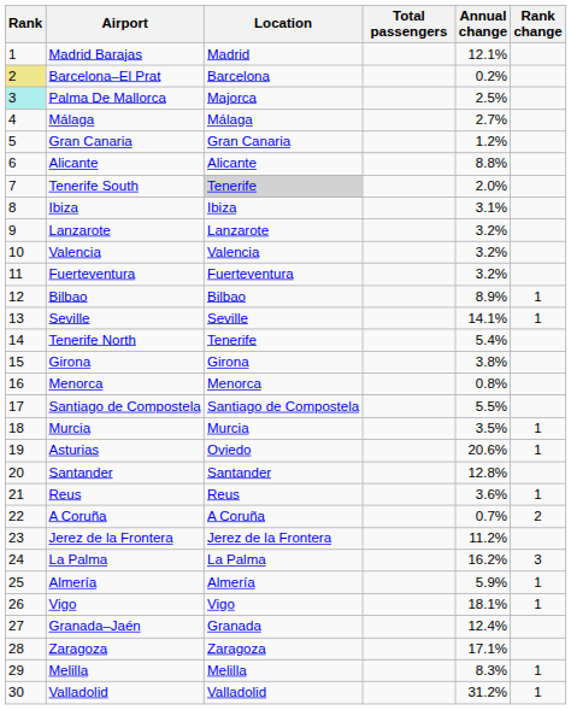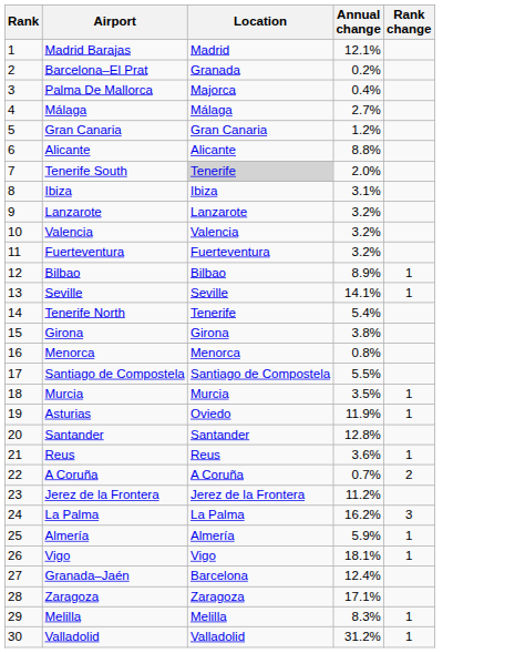 <table class="wikitable">
 <tr>
 <th>Rank</th>
 <th>Airport</th>
 <th>Location</th>
-<th style="width:100px">Total<br>passengers</th>
 <th>Annual<br>change</th>
 <th>Rank<br>change</th>
 </tr>
 <tr>
 <td>1</td>
 <td><a href='#'>Madrid Barajas</a></td>
 <td><a href='#'>Madrid</a></td>
-<td align="right"></td>
 <td align="right">12.1%</td>
 <td align="center"></td>
 </tr>
 <tr>
-<td style="background: khaki;">2</td>
+<td>2</td>
 <td><a href='#'>Barcelona–El Prat</a></td>
-<td><a href='#'>Barcelona</a></td>
-<td align="right"></td>
+<td><a href='#'>Granada</a></td>
 <td align="right">0.2%</td>
 <td align="center"></td>
 </tr>
 <tr>
-<td style="background: paleturquoise;">3</td>
+<td>3</td>
 <td><a href='#'>Palma De Mallorca</a></td>
 <td><a href='#'>Majorca</a></td>
-<td align="right"></td>
-<td align="right">2.5%</td>
+<td align="right">0.4%</td>
 <td align="center"></td>
 </tr>
 <tr>
 <td>4</td>
 <td><a href='#'>Málaga</a></td>
 <td><a href='#'>Málaga</a></td>
-<td align="right"></td>
 <td align="right">2.7%</td>
 <td align="center"></td>
 </tr>
 <tr>
 <td>5</td>
 <td><a href='#'>Gran Canaria</a></td>
 <td><a href='#'>Gran Canaria</a></td>
-<td align="right"></td>
 <td align="right">1.2%</td>
 <td align="center"></td>
 </tr>
 <tr>
 <td>6</td>
 <td><a href='#'>Alicante</a></td>
 <td><a href='#'>Alicante</a></td>
-<td align="right"></td>
 <td align="right">8.8%</td>
 <td align="center"></td>
 </tr>
 <tr>
 <td>7</td>
 <td><a href='#'>Tenerife South</a></td>
 <td style="background: lightgrey;"><a href='#'>Tenerife</a></td>
-<td align="right"></td>
 <td align="right">2.0%</td>
 <td align="center"></td>
 </tr>
 <tr>
 <td>8</td>
 <td><a href='#'>Ibiza</a></td>
 <td><a href='#'>Ibiza</a></td>
-<td align="right"></td>
 <td align="right">3.1%</td>
 <td align="center"></td>
 </tr>
 <tr>
 <td>9</td>
 <td><a href='#'>Lanzarote</a></td>
 <td><a href='#'>Lanzarote</a></td>
-<td align="right"></td>
 <td align="right">3.2%</td>
 <td align="center"></td>
 </tr>
 <tr>
 <td>10</td>
 <td><a href='#'>Valencia</a></td>
 <td><a href='#'>Valencia</a></td>
-<td align="right"></td>
 <td align="right">3.2%</td>
 <td align="center"></td>
 </tr>
 <tr>
 <td>11</td>
 <td><a href='#'>Fuerteventura</a></td>
 <td><a href='#'>Fuerteventura</a></td>
-<td align="right"></td>
 <td align="right">3.2%</td>
 <td align="center"></td>
 </tr>
 <tr>
 <td>12</td>
 <td><a href='#'>Bilbao</a></td>
 <td><a href='#'>Bilbao</a></td>
-<td align="right"></td>
 <td align="right">8.9%</td>
 <td align="center"> 1</td>
 </tr>
 <tr>
 <td>13</td>
 <td><a href='#'>Seville</a></td>
 <td><a href='#'>Seville</a></td>
-<td align="right"></td>
 <td align="right">14.1%</td>
 <td align="center"> 1</td>
 </tr>
 <tr>
 <td>14</td>
 <td><a href='#'>Tenerife North</a></td>
 <td><a href='#'>Tenerife</a></td>
-<td align="right"></td>
 <td align="right">5.4%</td>
 <td align="center"></td>
 </tr>
 <tr>
 <td>15</td>
 <td><a href='#'>Girona</a></td>
 <td><a href='#'>Girona</a></td>
-<td align="right"></td>
 <td align="right">3.8%</td>
 <td align="center"></td>
 </tr>
 <tr>
 <td>16</td>
 <td><a href='#'>Menorca</a></td>
 <td><a href='#'>Menorca</a></td>
-<td align="right"></td>
 <td align="right">0.8%</td>
 <td align="center"></td>
 </tr>
 <tr>
 <td>17</td>
 <td><a href='#'>Santiago de Compostela</a></td>
 <td><a href='#'>Santiago de Compostela</a></td>
-<td align="right"></td>
 <td align="right">5.5%</td>
 <td align="center"></td>
 </tr>
 <tr>
 <td>18</td>
 <td><a href='#'>Murcia</a></td>
 <td><a href='#'>Murcia</a></td>
-<td align="right"></td>
 <td align="right">3.5%</td>
 <td align="center"> 1</td>
 </tr>
 <tr>
 <td>19</td>
 <td><a href='#'>Asturias</a></td>
 <td><a href='#'>Oviedo</a></td>
-<td align="right"></td>
-<td align="right">20.6%</td>
+<td align="right">11.9%</td>
 <td align="center"> 1</td>
 </tr>
 <tr>
 <td>20</td>
 <td><a href='#'>Santander</a></td>
 <td><a href='#'>Santander</a></td>
-<td align="right"></td>
 <td align="right">12.8%</td>
 <td align="center"></td>
 </tr>
 <tr>
 <td>21</td>
 <td><a href='#'>Reus</a></td>
 <td><a href='#'>Reus</a></td>
-<td align="right"></td>
 <td align="right">3.6%</td>
 <td align="center"> 1</td>
 </tr>
 <tr>
 <td>22</td>
 <td><a href='#'>A Coruña</a></td>
 <td><a href='#'>A Coruña</a></td>
-<td align="right"></td>
 <td align="right">0.7%</td>
 <td align="center"> 2</td>
 </tr>
 <tr>
 <td>23</td>
 <td><a href='#'>Jerez de la Frontera</a></td>
 <td><a href='#'>Jerez de la Frontera</a></td>
-<td align="right"></td>
 <td align="right">11.2%</td>
 <td align="center"></td>
 </tr>
 <tr>
 <td>24</td>
 <td><a href='#'>La Palma</a></td>
 <td><a href='#'>La Palma</a></td>
-<td align="right"></td>
 <td align="right">16.2%</td>
 <td align="center"> 3</td>
 </tr>
 <tr>
 <td>25</td>
 <td><a href='#'>Almería</a></td>
 <td><a href='#'>Almería</a></td>
-<td align="right"></td>
 <td align="right">5.9%</td>
 <td align="center"> 1</td>
 </tr>
 <tr>
 <td>26</td>
 <td><a href='#'>Vigo</a></td>
 <td><a href='#'>Vigo</a></td>
-<td align="right"></td>
 <td align="right">18.1%</td>
 <td align="center"> 1</td>
 </tr>
 <tr>
 <td>27</td>
 <td><a href='#'>Granada–Jaén</a></td>
-<td><a href='#'>Granada</a></td>
-<td align="right"></td>
+<td><a href='#'>Barcelona</a></td>
 <td align="right">12.4%</td>
 <td align="center"></td>
 </tr>
 <tr>
 <td>28</td>
 <td><a href='#'>Zaragoza</a></td>
 <td><a href='#'>Zaragoza</a></td>
-<td align="right"></td>
 <td align="right">17.1%</td>
 <td align="center"></td>
 </tr>
 <tr>
 <td>29</td>
 <td><a href='#'>Melilla</a></td>
 <td><a href='#'>Melilla</a></td>
-<td align="right"></td>
 <td align="right">8.3%</td>
 <td align="center"> 1</td>
 </tr>
 <tr>
 <td>30</td>
 <td><a href='#'>Valladolid</a></td>
 <td><a href='#'>Valladolid</a></td>
-<td align="right"></td>
 <td align="right">31.2%</td>
 <td align="center"> 1</td>
 </tr>
 </table>
